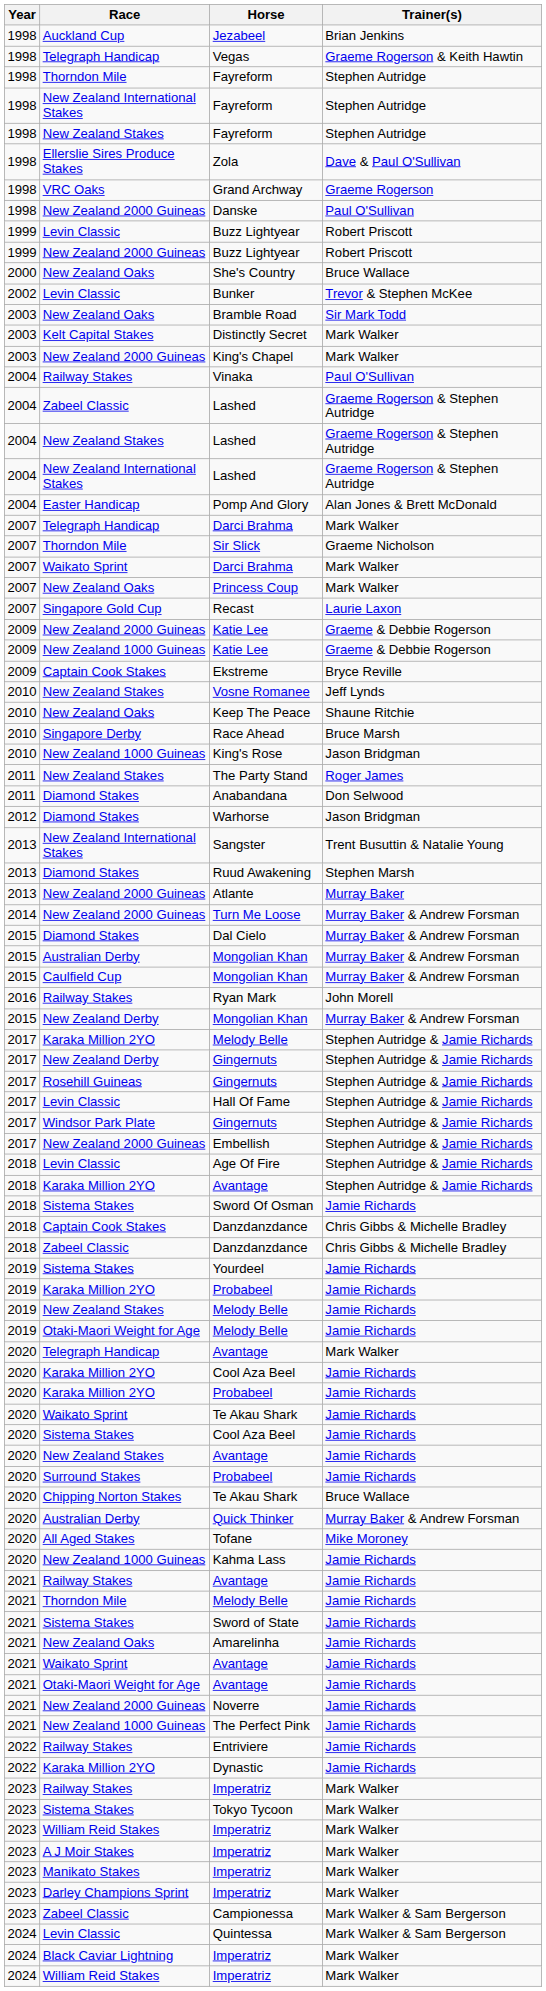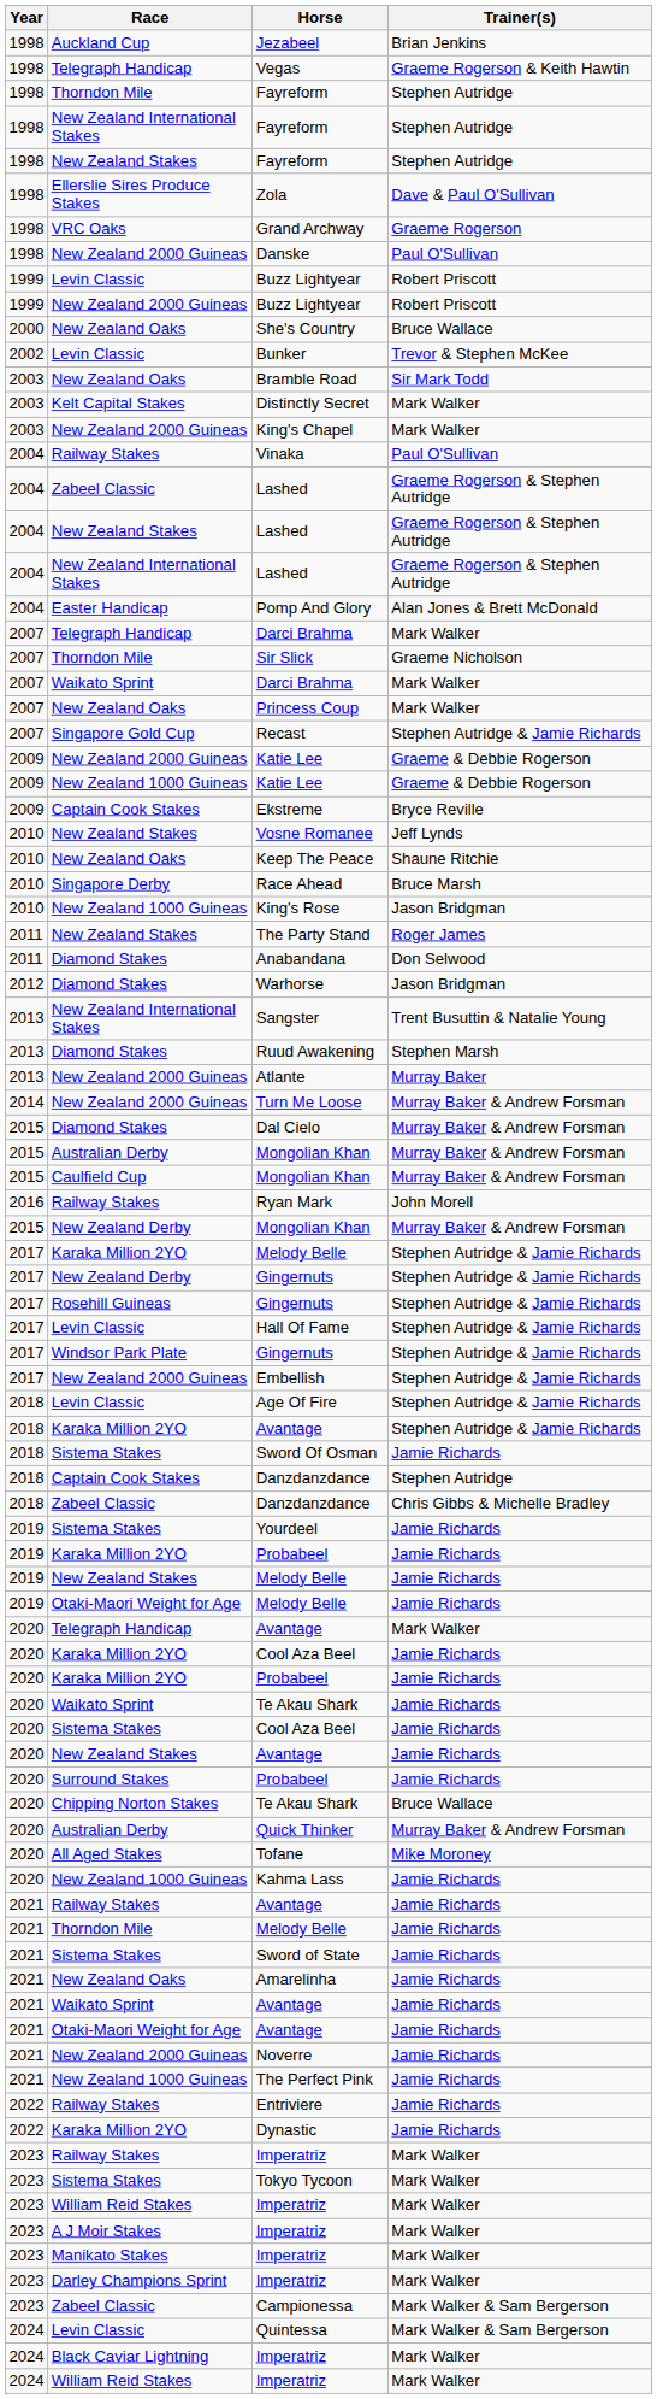 <table class="wikitable sortable">
 <tr>
 <th width="30px">Year<br></th>
 <th width="200px">Race<br></th>
 <th width="130px">Horse<br></th>
 <th width="260px">Trainer(s)<br></th>
 </tr>
 <tr>
 <td>1998</td>
 <td><a href='#'>Auckland Cup</a></td>
 <td><a href='#'>Jezabeel</a></td>
 <td>Brian Jenkins</td>
 </tr>
 <tr>
 <td>1998</td>
 <td><a href='#'>Telegraph Handicap</a></td>
 <td>Vegas</td>
 <td><a href='#'>Graeme Rogerson</a> & Keith Hawtin</td>
 </tr>
 <tr>
 <td>1998</td>
 <td><a href='#'>Thorndon Mile</a></td>
 <td>Fayreform</td>
 <td>Stephen Autridge</td>
 </tr>
 <tr>
 <td>1998</td>
 <td><a href='#'>New Zealand International Stakes</a></td>
 <td>Fayreform</td>
 <td>Stephen Autridge</td>
 </tr>
 <tr>
 <td>1998</td>
 <td><a href='#'>New Zealand Stakes</a></td>
 <td>Fayreform</td>
 <td>Stephen Autridge</td>
 </tr>
 <tr>
 <td>1998</td>
 <td><a href='#'>Ellerslie Sires Produce Stakes</a></td>
 <td>Zola</td>
 <td><a href='#'>Dave</a> & <a href='#'>Paul O'Sullivan</a></td>
 </tr>
 <tr>
 <td>1998</td>
 <td><a href='#'>VRC Oaks</a></td>
 <td>Grand Archway</td>
 <td><a href='#'>Graeme Rogerson</a></td>
 </tr>
 <tr>
 <td>1998</td>
 <td><a href='#'>New Zealand 2000 Guineas</a></td>
 <td>Danske</td>
 <td><a href='#'>Paul O'Sullivan</a></td>
 </tr>
 <tr>
 <td>1999</td>
 <td><a href='#'>Levin Classic</a></td>
 <td>Buzz Lightyear</td>
 <td>Robert Priscott</td>
 </tr>
 <tr>
 <td>1999</td>
 <td><a href='#'>New Zealand 2000 Guineas</a></td>
 <td>Buzz Lightyear</td>
 <td>Robert Priscott</td>
 </tr>
 <tr>
 <td>2000</td>
 <td><a href='#'>New Zealand Oaks</a></td>
 <td>She's Country</td>
 <td>Bruce Wallace</td>
 </tr>
 <tr>
 <td>2002</td>
 <td><a href='#'>Levin Classic</a></td>
 <td>Bunker</td>
 <td><a href='#'>Trevor</a> & Stephen McKee</td>
 </tr>
 <tr>
 <td>2003</td>
 <td><a href='#'>New Zealand Oaks</a></td>
 <td>Bramble Road</td>
 <td><a href='#'>Sir Mark Todd</a></td>
 </tr>
 <tr>
 <td>2003</td>
 <td><a href='#'>Kelt Capital Stakes</a></td>
 <td>Distinctly Secret</td>
 <td>Mark Walker</td>
 </tr>
 <tr>
 <td>2003</td>
 <td><a href='#'>New Zealand 2000 Guineas</a></td>
 <td>King's Chapel</td>
 <td>Mark Walker</td>
 </tr>
 <tr>
 <td>2004</td>
 <td><a href='#'>Railway Stakes</a></td>
 <td>Vinaka</td>
 <td><a href='#'>Paul O'Sullivan</a></td>
 </tr>
 <tr>
 <td>2004</td>
 <td><a href='#'>Zabeel Classic</a></td>
 <td>Lashed</td>
 <td><a href='#'>Graeme Rogerson</a> & Stephen Autridge</td>
 </tr>
 <tr>
 <td>2004</td>
 <td><a href='#'>New Zealand Stakes</a></td>
 <td>Lashed</td>
 <td><a href='#'>Graeme Rogerson</a> & Stephen Autridge</td>
 </tr>
 <tr>
 <td>2004</td>
 <td><a href='#'>New Zealand International Stakes</a></td>
 <td>Lashed</td>
 <td><a href='#'>Graeme Rogerson</a> & Stephen Autridge</td>
 </tr>
 <tr>
 <td>2004</td>
 <td><a href='#'>Easter Handicap</a></td>
 <td>Pomp And Glory</td>
 <td>Alan Jones & Brett McDonald</td>
 </tr>
 <tr>
 <td>2007</td>
 <td><a href='#'>Telegraph Handicap</a></td>
 <td><a href='#'>Darci Brahma</a></td>
 <td>Mark Walker</td>
 </tr>
 <tr>
 <td>2007</td>
 <td><a href='#'>Thorndon Mile</a></td>
 <td><a href='#'>Sir Slick</a></td>
 <td>Graeme Nicholson</td>
 </tr>
 <tr>
 <td>2007</td>
 <td><a href='#'>Waikato Sprint</a></td>
 <td><a href='#'>Darci Brahma</a></td>
 <td>Mark Walker</td>
 </tr>
 <tr>
 <td>2007</td>
 <td><a href='#'>New Zealand Oaks</a></td>
 <td><a href='#'>Princess Coup</a></td>
 <td>Mark Walker</td>
 </tr>
 <tr>
 <td>2007</td>
 <td><a href='#'>Singapore Gold Cup</a></td>
 <td>Recast</td>
-<td><a href='#'>Laurie Laxon</a></td>
+<td>Stephen Autridge & <a href='#'>Jamie Richards</a></td>
 </tr>
 <tr>
 <td>2009</td>
 <td><a href='#'>New Zealand 2000 Guineas</a></td>
 <td><a href='#'>Katie Lee</a></td>
 <td><a href='#'>Graeme</a> & Debbie Rogerson</td>
 </tr>
 <tr>
 <td>2009</td>
 <td><a href='#'>New Zealand 1000 Guineas</a></td>
 <td><a href='#'>Katie Lee</a></td>
 <td><a href='#'>Graeme</a> & Debbie Rogerson</td>
 </tr>
 <tr>
 <td>2009</td>
 <td><a href='#'>Captain Cook Stakes</a></td>
 <td>Ekstreme</td>
 <td>Bryce Reville</td>
 </tr>
 <tr>
 <td>2010</td>
 <td><a href='#'>New Zealand Stakes</a></td>
 <td><a href='#'>Vosne Romanee</a></td>
 <td>Jeff Lynds</td>
 </tr>
 <tr>
 <td>2010</td>
 <td><a href='#'>New Zealand Oaks</a></td>
 <td>Keep The Peace</td>
 <td>Shaune Ritchie</td>
 </tr>
 <tr>
 <td>2010</td>
 <td><a href='#'>Singapore Derby</a></td>
 <td>Race Ahead</td>
 <td>Bruce Marsh</td>
 </tr>
 <tr>
 <td>2010</td>
 <td><a href='#'>New Zealand 1000 Guineas</a></td>
 <td>King's Rose</td>
 <td>Jason Bridgman</td>
 </tr>
 <tr>
 <td>2011</td>
 <td><a href='#'>New Zealand Stakes</a></td>
 <td>The Party Stand</td>
 <td><a href='#'>Roger James</a></td>
 </tr>
 <tr>
 <td>2011</td>
 <td><a href='#'>Diamond Stakes</a></td>
 <td>Anabandana</td>
 <td>Don Selwood</td>
 </tr>
 <tr>
 <td>2012</td>
 <td><a href='#'>Diamond Stakes</a></td>
 <td>Warhorse</td>
 <td>Jason Bridgman</td>
 </tr>
 <tr>
 <td>2013</td>
 <td><a href='#'>New Zealand International Stakes</a></td>
 <td>Sangster</td>
 <td>Trent Busuttin & Natalie Young</td>
 </tr>
 <tr>
 <td>2013</td>
 <td><a href='#'>Diamond Stakes</a></td>
 <td>Ruud Awakening</td>
 <td>Stephen Marsh</td>
 </tr>
 <tr>
 <td>2013</td>
 <td><a href='#'>New Zealand 2000 Guineas</a></td>
 <td>Atlante</td>
 <td><a href='#'>Murray Baker</a></td>
 </tr>
 <tr>
 <td>2014</td>
 <td><a href='#'>New Zealand 2000 Guineas</a></td>
 <td><a href='#'>Turn Me Loose</a></td>
 <td><a href='#'>Murray Baker</a> & Andrew Forsman</td>
 </tr>
 <tr>
 <td>2015</td>
 <td><a href='#'>Diamond Stakes</a></td>
 <td>Dal Cielo</td>
 <td><a href='#'>Murray Baker</a> & Andrew Forsman</td>
 </tr>
 <tr>
 <td>2015</td>
 <td><a href='#'>Australian Derby</a></td>
 <td><a href='#'>Mongolian Khan</a></td>
 <td><a href='#'>Murray Baker</a> & Andrew Forsman</td>
 </tr>
 <tr>
 <td>2015</td>
 <td><a href='#'>Caulfield Cup</a></td>
 <td><a href='#'>Mongolian Khan</a></td>
 <td><a href='#'>Murray Baker</a> & Andrew Forsman</td>
 </tr>
 <tr>
 <td>2016</td>
 <td><a href='#'>Railway Stakes</a></td>
 <td>Ryan Mark</td>
 <td>John Morell</td>
 </tr>
 <tr>
 <td>2015</td>
 <td><a href='#'>New Zealand Derby</a></td>
 <td><a href='#'>Mongolian Khan</a></td>
 <td><a href='#'>Murray Baker</a> & Andrew Forsman</td>
 </tr>
 <tr>
 <td>2017</td>
 <td><a href='#'>Karaka Million 2YO</a></td>
 <td><a href='#'>Melody Belle</a></td>
 <td>Stephen Autridge & <a href='#'>Jamie Richards</a></td>
 </tr>
 <tr>
 <td>2017</td>
 <td><a href='#'>New Zealand Derby</a></td>
 <td><a href='#'>Gingernuts</a></td>
 <td>Stephen Autridge & <a href='#'>Jamie Richards</a></td>
 </tr>
 <tr>
 <td>2017</td>
 <td><a href='#'>Rosehill Guineas</a></td>
 <td><a href='#'>Gingernuts</a></td>
 <td>Stephen Autridge & <a href='#'>Jamie Richards</a></td>
 </tr>
 <tr>
 <td>2017</td>
 <td><a href='#'>Levin Classic</a></td>
 <td>Hall Of Fame</td>
 <td>Stephen Autridge & <a href='#'>Jamie Richards</a></td>
 </tr>
 <tr>
 <td>2017</td>
 <td><a href='#'>Windsor Park Plate</a></td>
 <td><a href='#'>Gingernuts</a></td>
 <td>Stephen Autridge & <a href='#'>Jamie Richards</a></td>
 </tr>
 <tr>
 <td>2017</td>
 <td><a href='#'>New Zealand 2000 Guineas</a></td>
 <td>Embellish</td>
 <td>Stephen Autridge & <a href='#'>Jamie Richards</a></td>
 </tr>
 <tr>
 <td>2018</td>
 <td><a href='#'>Levin Classic</a></td>
 <td>Age Of Fire</td>
 <td>Stephen Autridge & <a href='#'>Jamie Richards</a></td>
 </tr>
 <tr>
 <td>2018</td>
 <td><a href='#'>Karaka Million 2YO</a></td>
 <td><a href='#'>Avantage</a></td>
 <td>Stephen Autridge & <a href='#'>Jamie Richards</a></td>
 </tr>
 <tr>
 <td>2018</td>
 <td><a href='#'>Sistema Stakes</a></td>
 <td>Sword Of Osman</td>
 <td><a href='#'>Jamie Richards</a></td>
 </tr>
 <tr>
 <td>2018</td>
 <td><a href='#'>Captain Cook Stakes</a></td>
 <td>Danzdanzdance</td>
-<td>Chris Gibbs & Michelle Bradley</td>
+<td>Stephen Autridge</td>
 </tr>
 <tr>
 <td>2018</td>
 <td><a href='#'>Zabeel Classic</a></td>
 <td>Danzdanzdance</td>
 <td>Chris Gibbs & Michelle Bradley</td>
 </tr>
 <tr>
 <td>2019</td>
 <td><a href='#'>Sistema Stakes</a></td>
 <td>Yourdeel</td>
 <td><a href='#'>Jamie Richards</a></td>
 </tr>
 <tr>
 <td>2019</td>
 <td><a href='#'>Karaka Million 2YO</a></td>
 <td><a href='#'>Probabeel</a></td>
 <td><a href='#'>Jamie Richards</a></td>
 </tr>
 <tr>
 <td>2019</td>
 <td><a href='#'>New Zealand Stakes</a></td>
 <td><a href='#'>Melody Belle</a></td>
 <td><a href='#'>Jamie Richards</a></td>
 </tr>
 <tr>
 <td>2019</td>
 <td><a href='#'>Otaki-Maori Weight for Age</a></td>
 <td><a href='#'>Melody Belle</a></td>
 <td><a href='#'>Jamie Richards</a></td>
 </tr>
 <tr>
 <td>2020</td>
 <td><a href='#'>Telegraph Handicap</a></td>
 <td><a href='#'>Avantage</a></td>
 <td>Mark Walker</td>
 </tr>
 <tr>
 <td>2020</td>
 <td><a href='#'>Karaka Million 2YO</a></td>
 <td>Cool Aza Beel</td>
 <td><a href='#'>Jamie Richards</a></td>
 </tr>
 <tr>
 <td>2020</td>
 <td><a href='#'>Karaka Million 2YO</a></td>
 <td><a href='#'>Probabeel</a></td>
 <td><a href='#'>Jamie Richards</a></td>
 </tr>
 <tr>
 <td>2020</td>
 <td><a href='#'>Waikato Sprint</a></td>
 <td>Te Akau Shark</td>
 <td><a href='#'>Jamie Richards</a></td>
 </tr>
 <tr>
 <td>2020</td>
 <td><a href='#'>Sistema Stakes</a></td>
 <td>Cool Aza Beel</td>
 <td><a href='#'>Jamie Richards</a></td>
 </tr>
 <tr>
 <td>2020</td>
 <td><a href='#'>New Zealand Stakes</a></td>
 <td><a href='#'>Avantage</a></td>
 <td><a href='#'>Jamie Richards</a></td>
 </tr>
 <tr>
 <td>2020</td>
 <td><a href='#'>Surround Stakes</a></td>
 <td><a href='#'>Probabeel</a></td>
 <td><a href='#'>Jamie Richards</a></td>
 </tr>
 <tr>
 <td>2020</td>
 <td><a href='#'>Chipping Norton Stakes</a></td>
 <td>Te Akau Shark</td>
 <td>Bruce Wallace</td>
 </tr>
 <tr>
 <td>2020</td>
 <td><a href='#'>Australian Derby</a></td>
 <td><a href='#'>Quick Thinker</a></td>
 <td><a href='#'>Murray Baker</a> & Andrew Forsman</td>
 </tr>
 <tr>
 <td>2020</td>
 <td><a href='#'>All Aged Stakes</a></td>
 <td>Tofane</td>
 <td><a href='#'>Mike Moroney</a></td>
 </tr>
 <tr>
 <td>2020</td>
 <td><a href='#'>New Zealand 1000 Guineas</a></td>
 <td>Kahma Lass</td>
 <td><a href='#'>Jamie Richards</a></td>
 </tr>
 <tr>
 <td>2021</td>
 <td><a href='#'>Railway Stakes</a></td>
 <td><a href='#'>Avantage</a></td>
 <td><a href='#'>Jamie Richards</a></td>
 </tr>
 <tr>
 <td>2021</td>
 <td><a href='#'>Thorndon Mile</a></td>
 <td><a href='#'>Melody Belle</a></td>
 <td><a href='#'>Jamie Richards</a></td>
 </tr>
 <tr>
 <td>2021</td>
 <td><a href='#'>Sistema Stakes</a></td>
 <td>Sword of State</td>
 <td><a href='#'>Jamie Richards</a></td>
 </tr>
 <tr>
 <td>2021</td>
 <td><a href='#'>New Zealand Oaks</a></td>
 <td>Amarelinha</td>
 <td><a href='#'>Jamie Richards</a></td>
 </tr>
 <tr>
 <td>2021</td>
 <td><a href='#'>Waikato Sprint</a></td>
 <td><a href='#'>Avantage</a></td>
 <td><a href='#'>Jamie Richards</a></td>
 </tr>
 <tr>
 <td>2021</td>
 <td><a href='#'>Otaki-Maori Weight for Age</a></td>
 <td><a href='#'>Avantage</a></td>
 <td><a href='#'>Jamie Richards</a></td>
 </tr>
 <tr>
 <td>2021</td>
 <td><a href='#'>New Zealand 2000 Guineas</a></td>
 <td>Noverre</td>
 <td><a href='#'>Jamie Richards</a></td>
 </tr>
 <tr>
 <td>2021</td>
 <td><a href='#'>New Zealand 1000 Guineas</a></td>
 <td>The Perfect Pink</td>
 <td><a href='#'>Jamie Richards</a></td>
 </tr>
 <tr>
 <td>2022</td>
 <td><a href='#'>Railway Stakes</a></td>
 <td>Entriviere</td>
 <td><a href='#'>Jamie Richards</a></td>
 </tr>
 <tr>
 <td>2022</td>
 <td><a href='#'>Karaka Million 2YO</a></td>
 <td>Dynastic</td>
 <td><a href='#'>Jamie Richards</a></td>
 </tr>
 <tr>
 <td>2023</td>
 <td><a href='#'>Railway Stakes</a></td>
 <td><a href='#'>Imperatriz</a></td>
 <td>Mark Walker</td>
 </tr>
 <tr>
 <td>2023</td>
 <td><a href='#'>Sistema Stakes</a></td>
 <td>Tokyo Tycoon</td>
 <td>Mark Walker</td>
 </tr>
 <tr>
 <td>2023</td>
 <td><a href='#'>William Reid Stakes</a></td>
 <td><a href='#'>Imperatriz</a></td>
 <td>Mark Walker</td>
 </tr>
 <tr>
 <td>2023</td>
 <td><a href='#'>A J Moir Stakes</a></td>
 <td><a href='#'>Imperatriz</a></td>
 <td>Mark Walker</td>
 </tr>
 <tr>
 <td>2023</td>
 <td><a href='#'>Manikato Stakes</a></td>
 <td><a href='#'>Imperatriz</a></td>
 <td>Mark Walker</td>
 </tr>
 <tr>
 <td>2023</td>
 <td><a href='#'>Darley Champions Sprint</a></td>
 <td><a href='#'>Imperatriz</a></td>
 <td>Mark Walker</td>
 </tr>
 <tr>
 <td>2023</td>
 <td><a href='#'>Zabeel Classic</a></td>
 <td>Campionessa</td>
 <td>Mark Walker & Sam Bergerson</td>
 </tr>
 <tr>
 <td>2024</td>
 <td><a href='#'>Levin Classic</a></td>
 <td>Quintessa</td>
 <td>Mark Walker & Sam Bergerson</td>
 </tr>
 <tr>
 <td>2024</td>
 <td><a href='#'>Black Caviar Lightning</a></td>
 <td><a href='#'>Imperatriz</a></td>
 <td>Mark Walker</td>
 </tr>
 <tr>
 <td>2024</td>
 <td><a href='#'>William Reid Stakes</a></td>
 <td><a href='#'>Imperatriz</a></td>
 <td>Mark Walker</td>
 </tr>
 </table>
